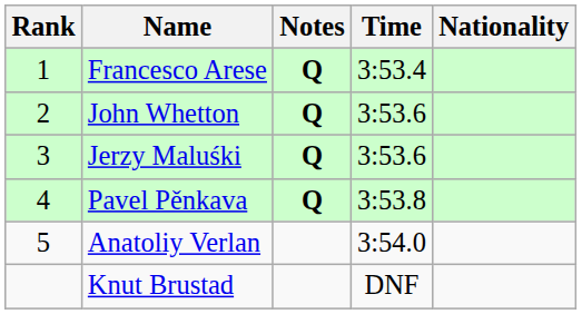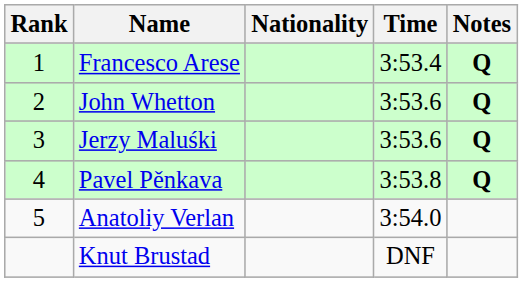 <table class="wikitable sortable" style="text-align:center">
 <tr>
 <th>Rank</th>
 <th>Name</th>
+<th>Nationality</th>
+<th>Time</th>
 <th>Notes</th>
-<th>Time</th>
-<th>Nationality</th>
 </tr>
 <tr bgcolor=ccffcc>
 <td>1</td>
 <td align=left><a href='#'>Francesco Arese</a></td>
+<td align=left></td>
+<td>3:53.4</td>
 <td><strong>Q</strong></td>
-<td>3:53.4</td>
-<td align=left></td>
 </tr>
 <tr bgcolor=ccffcc>
 <td>2</td>
 <td align=left><a href='#'>John Whetton</a></td>
+<td align=left></td>
+<td>3:53.6</td>
 <td><strong>Q</strong></td>
-<td>3:53.6</td>
-<td align=left></td>
 </tr>
 <tr bgcolor=ccffcc>
 <td>3</td>
 <td align=left><a href='#'>Jerzy Maluśki</a></td>
+<td align=left></td>
+<td>3:53.6</td>
 <td><strong>Q</strong></td>
-<td>3:53.6</td>
-<td align=left></td>
 </tr>
 <tr bgcolor=ccffcc>
 <td>4</td>
 <td align=left><a href='#'>Pavel Pěnkava</a></td>
+<td align=left></td>
+<td>3:53.8</td>
 <td><strong>Q</strong></td>
-<td>3:53.8</td>
-<td align=left></td>
 </tr>
 <tr>
 <td>5</td>
 <td align=left><a href='#'>Anatoliy Verlan</a></td>
+<td align=left></td>
+<td>3:54.0</td>
 <td></td>
-<td>3:54.0</td>
-<td align=left></td>
 </tr>
 <tr>
 <td></td>
 <td align=left><a href='#'>Knut Brustad</a></td>
+<td align=left></td>
+<td>DNF</td>
 <td></td>
-<td>DNF</td>
-<td align=left></td>
 </tr>
 </table>
